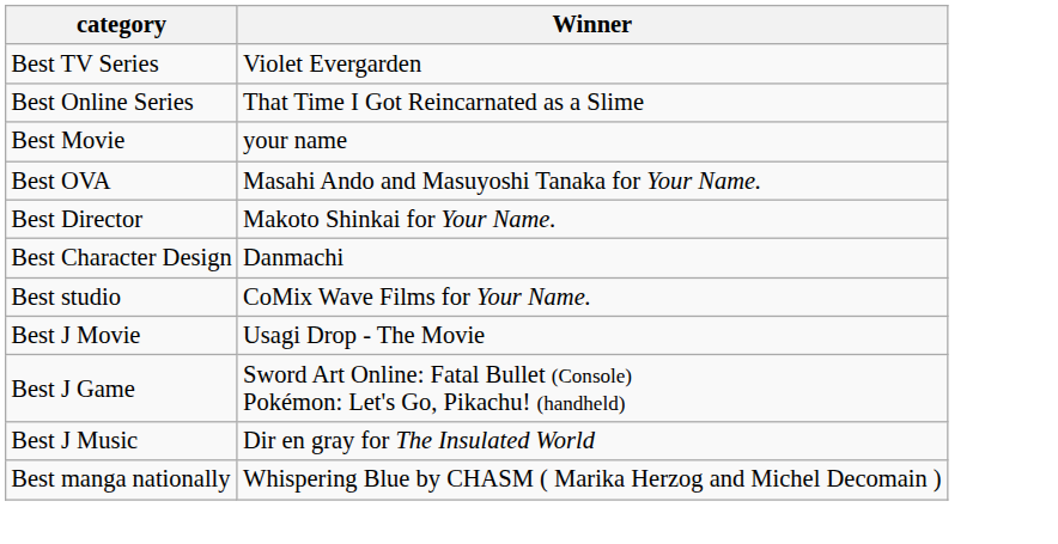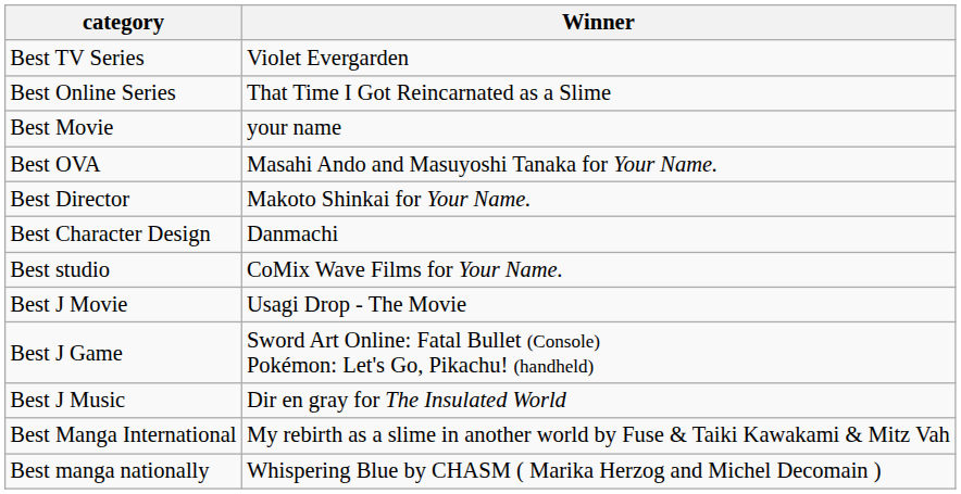 <table class="wikitable">
 <tr>
 <th>category</th>
 <th>Winner </th>
 </tr>
 <tr>
 <td>Best TV Series</td>
 <td>Violet Evergarden</td>
 </tr>
 <tr>
 <td>Best Online Series</td>
 <td>That Time I Got Reincarnated as a Slime</td>
 </tr>
 <tr>
 <td>Best Movie</td>
 <td>your name</td>
 </tr>
 <tr>
 <td>Best OVA</td>
 <td>Masahi Ando and Masuyoshi Tanaka for <em>Your Name.</em></td>
 </tr>
 <tr>
 <td>Best Director</td>
 <td>Makoto Shinkai for <em>Your Name.</em></td>
 </tr>
 <tr>
 <td>Best Character Design</td>
 <td>Danmachi</td>
 </tr>
 <tr>
 <td>Best studio</td>
 <td>CoMix Wave Films for <em>Your Name.</em></td>
 </tr>
 <tr>
 <td>Best J Movie</td>
 <td>Usagi Drop - The Movie</td>
 </tr>
 <tr>
 <td>Best J Game</td>
 <td>Sword Art Online: Fatal Bullet <small>(Console)</small><br>Pokémon: Let's Go, Pikachu! <small>(handheld)</small></td>
 </tr>
 <tr>
 <td>Best J Music</td>
 <td>Dir en gray for <em>The Insulated World</em></td>
 </tr>
 <tr>
+<td>Best Manga International</td>
+<td>My rebirth as a slime in another world by Fuse & Taiki Kawakami & Mitz Vah</td>
+</tr>
+<tr>
 <td>Best manga nationally</td>
 <td>Whispering Blue by CHASM ( Marika Herzog and Michel Decomain )</td>
 </tr>
 </table>
